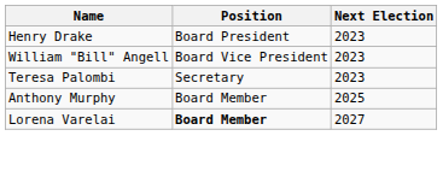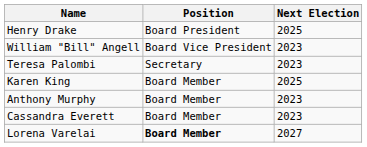 <table class="wikitable">
 <tr>
 <th>Name</th>
 <th>Position</th>
 <th>Next Election</th>
 </tr>
 <tr>
 <td>Henry Drake</td>
 <td>Board President</td>
-<td>2023</td>
+<td>2025</td>
 </tr>
 <tr>
 <td>William "Bill" Angell</td>
 <td>Board Vice President</td>
 <td>2023</td>
 </tr>
 <tr>
 <td>Teresa Palombi</td>
 <td>Secretary</td>
 <td>2023</td>
 </tr>
 <tr>
+<td>Karen King</td>
+<td>Board Member</td>
+<td>2025</td>
+</tr>
+<tr>
 <td>Anthony Murphy</td>
 <td>Board Member</td>
-<td>2025</td>
+<td>2023</td>
+</tr>
+<tr>
+<td>Cassandra Everett</td>
+<td>Board Member</td>
+<td>2023</td>
 </tr>
 <tr>
 <td>Lorena Varelai</td>
 <td><strong>Board Member</strong></td>
 <td>2027</td>
 </tr>
 </table>
